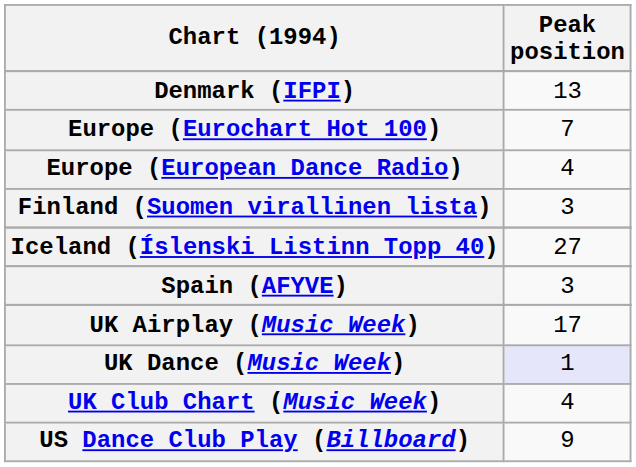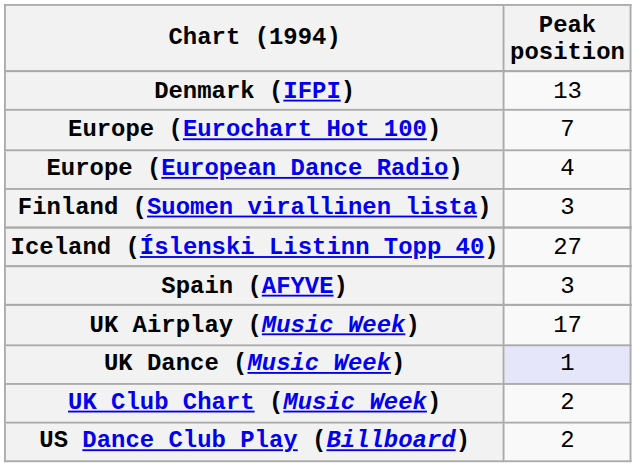 <table class="wikitable sortable plainrowheaders">
 <tr>
 <th>Chart (1994)</th>
 <th>Peak<br>position</th>
 </tr>
 <tr>
 </tr>
 <tr>
 </tr>
 <tr>
 </tr>
 <tr>
 <th scope="row">Denmark (<a href='#'>IFPI</a>)</th>
 <td align="center">13</td>
 </tr>
 <tr>
 <th scope="row">Europe (<a href='#'>Eurochart Hot 100</a>)</th>
 <td align="center">7</td>
 </tr>
 <tr>
 <th scope="row">Europe (<a href='#'>European Dance Radio</a>)</th>
 <td align="center">4</td>
 </tr>
 <tr>
 <th scope="row">Finland (<a href='#'>Suomen virallinen lista</a>)</th>
 <td align="center">3</td>
 </tr>
 <tr>
 </tr>
 <tr>
 </tr>
 <tr>
 <th scope="row">Iceland (<a href='#'>Íslenski Listinn Topp 40</a>)</th>
 <td align="center">27</td>
 </tr>
 <tr>
 </tr>
 <tr>
 </tr>
 <tr>
 </tr>
 <tr>
 </tr>
 <tr>
 <th scope="row">Spain (<a href='#'>AFYVE</a>)</th>
 <td align="center">3</td>
 </tr>
 <tr>
 </tr>
 <tr>
 </tr>
 <tr>
 <th scope="row">UK Airplay (<em><a href='#'>Music Week</a></em>)</th>
 <td align="center">17</td>
 </tr>
 <tr>
 <th scope="row">UK Dance (<em><a href='#'>Music Week</a></em>)</th>
 <td align="center" style="background: lavender;">1</td>
 </tr>
 <tr>
 <th scope="row"><a href='#'>UK Club Chart</a> (<em><a href='#'>Music Week</a></em>)</th>
-<td align="center">4</td>
+<td align="center">2</td>
 </tr>
 <tr>
 <th scope="row">US <a href='#'>Dance Club Play</a> (<em><a href='#'>Billboard</a></em>)</th>
-<td align="center">9</td>
+<td align="center">2</td>
 </tr>
 </table>
